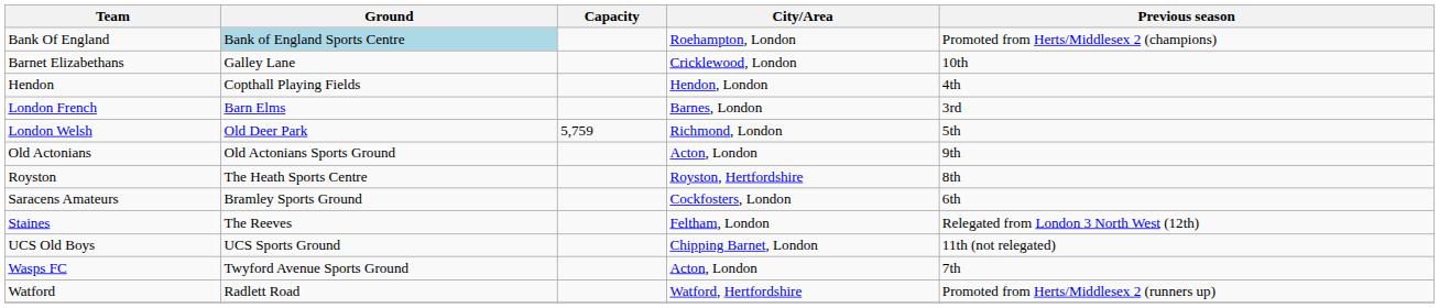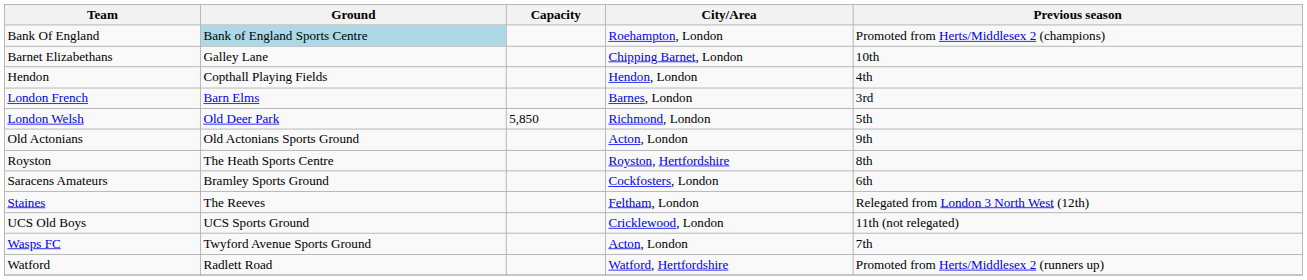 <table class="wikitable sortable" width=100%>
 <tr>
 <th>Team</th>
 <th>Ground</th>
 <th>Capacity</th>
 <th>City/Area</th>
 <th>Previous season</th>
 </tr>
 <tr>
 <td>Bank Of England</td>
 <td style="background: lightblue;">Bank of England Sports Centre</td>
 <td></td>
 <td><a href='#'>Roehampton</a>, London</td>
 <td>Promoted from <a href='#'>Herts/Middlesex 2</a> (champions)</td>
 </tr>
 <tr>
 <td>Barnet Elizabethans</td>
 <td>Galley Lane</td>
 <td></td>
-<td><a href='#'>Cricklewood</a>, London</td>
+<td><a href='#'>Chipping Barnet</a>, London</td>
 <td>10th</td>
 </tr>
 <tr>
 <td>Hendon</td>
 <td>Copthall Playing Fields</td>
 <td></td>
 <td><a href='#'>Hendon</a>, London</td>
 <td>4th</td>
 </tr>
 <tr>
 <td><a href='#'>London French</a></td>
 <td><a href='#'>Barn Elms</a></td>
 <td></td>
 <td><a href='#'>Barnes</a>, London</td>
 <td>3rd</td>
 </tr>
 <tr>
 <td><a href='#'>London Welsh</a></td>
 <td><a href='#'>Old Deer Park</a></td>
-<td>5,759</td>
+<td>5,850</td>
 <td><a href='#'>Richmond</a>, London</td>
 <td>5th</td>
 </tr>
 <tr>
 <td>Old Actonians</td>
 <td>Old Actonians Sports Ground</td>
 <td></td>
 <td><a href='#'>Acton</a>, London</td>
 <td>9th</td>
 </tr>
 <tr>
 <td>Royston</td>
 <td>The Heath Sports Centre</td>
 <td></td>
 <td><a href='#'>Royston</a>, <a href='#'>Hertfordshire</a></td>
 <td>8th</td>
 </tr>
 <tr>
 <td>Saracens Amateurs</td>
 <td>Bramley Sports Ground</td>
 <td></td>
 <td><a href='#'>Cockfosters</a>, London</td>
 <td>6th</td>
 </tr>
 <tr>
 <td><a href='#'>Staines</a></td>
 <td>The Reeves</td>
 <td></td>
 <td><a href='#'>Feltham</a>, London</td>
 <td>Relegated from <a href='#'>London 3 North West</a> (12th)</td>
 </tr>
 <tr>
 <td>UCS Old Boys</td>
 <td>UCS Sports Ground</td>
 <td></td>
-<td><a href='#'>Chipping Barnet</a>, London</td>
+<td><a href='#'>Cricklewood</a>, London</td>
 <td>11th (not relegated)</td>
 </tr>
 <tr>
 <td><a href='#'>Wasps FC</a></td>
 <td>Twyford Avenue Sports Ground</td>
 <td></td>
 <td><a href='#'>Acton</a>, London</td>
 <td>7th</td>
 </tr>
 <tr>
 <td>Watford</td>
 <td>Radlett Road</td>
 <td></td>
 <td><a href='#'>Watford</a>, <a href='#'>Hertfordshire</a></td>
 <td>Promoted from <a href='#'>Herts/Middlesex 2</a> (runners up)</td>
 </tr>
 <tr>
 </tr>
 </table>
